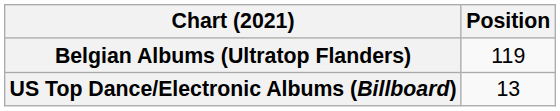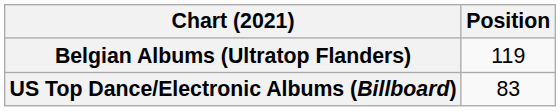 <table class="wikitable sortable plainrowheaders" style="text-align:center">
 <tr>
 <th scope="col">Chart (2021)</th>
 <th scope="col">Position</th>
 </tr>
 <tr>
 <th scope="row">Belgian Albums (Ultratop Flanders)</th>
 <td>119</td>
 </tr>
 <tr>
 <th scope="row">US Top Dance/Electronic Albums (<em>Billboard</em>)</th>
-<td>13</td>
+<td>83</td>
 </tr>
 </table>
